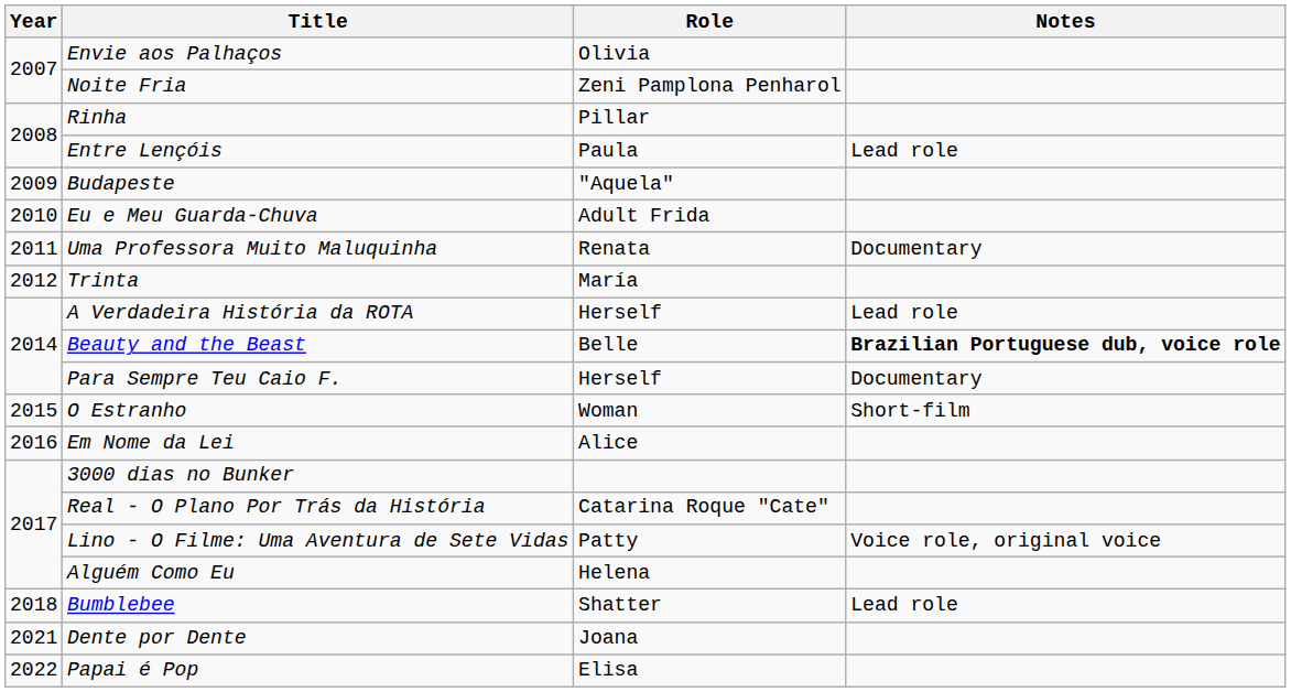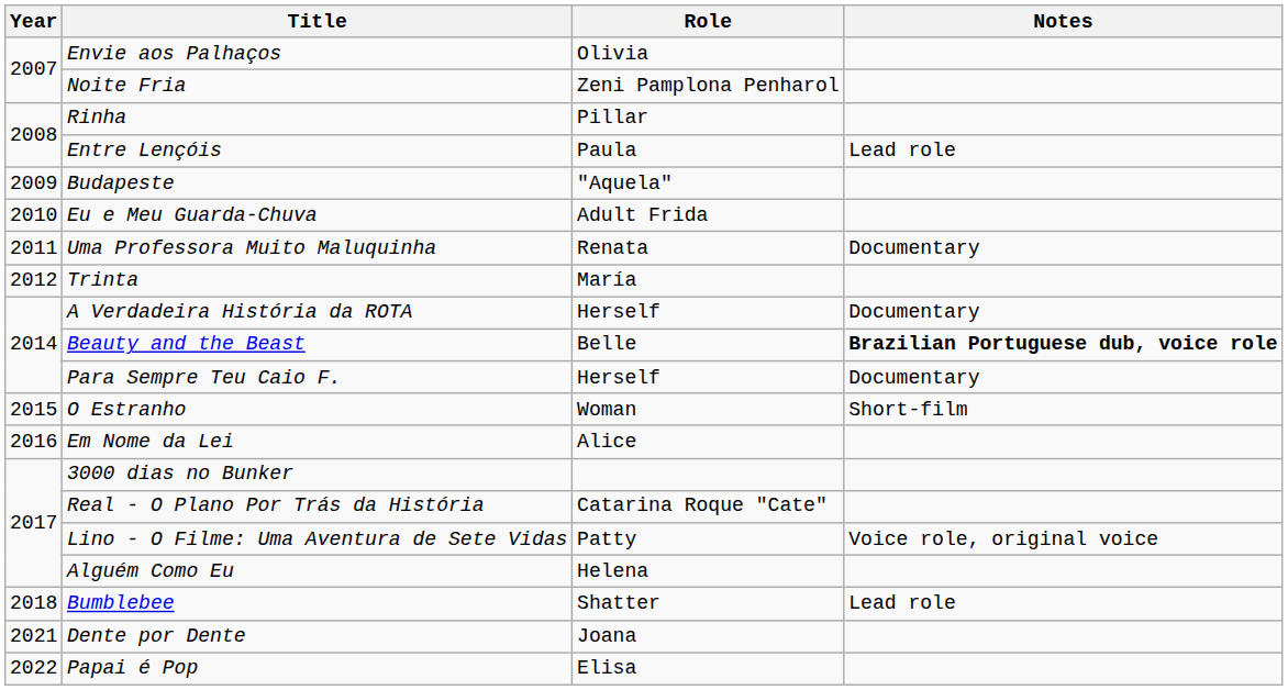 <table class="wikitable">
 <tr>
 <th>Year</th>
 <th>Title</th>
 <th>Role</th>
 <th>Notes</th>
 </tr>
 <tr>
 <td rowspan=2>2007</td>
 <td><em>Envie aos Palhaços</em></td>
 <td>Olivia</td>
 <td></td>
 </tr>
 <tr>
 <td><em>Noite Fria</em></td>
 <td>Zeni Pamplona Penharol</td>
 <td></td>
 </tr>
 <tr>
 <td rowspan="2">2008</td>
 <td><em>Rinha</em></td>
 <td>Pillar</td>
 <td></td>
 </tr>
 <tr>
 <td><em>Entre Lençóis</em></td>
 <td>Paula</td>
 <td>Lead role</td>
 </tr>
 <tr>
 <td>2009</td>
 <td><em>Budapeste</em></td>
 <td>"Aquela"</td>
 <td></td>
 </tr>
 <tr>
 <td>2010</td>
 <td><em>Eu e Meu Guarda-Chuva</em></td>
 <td>Adult Frida</td>
 <td></td>
 </tr>
 <tr>
 <td>2011</td>
 <td><em>Uma Professora Muito Maluquinha</em></td>
 <td>Renata</td>
 <td>Documentary</td>
 </tr>
 <tr>
 <td>2012</td>
 <td><em>Trinta</em></td>
 <td>María</td>
 <td></td>
 </tr>
 <tr>
 <td rowspan="3">2014</td>
 <td><em>A Verdadeira História da ROTA</em></td>
 <td>Herself</td>
-<td>Lead role</td>
+<td>Documentary</td>
 </tr>
 <tr>
 <td><em><a href='#'>Beauty and the Beast</a></em></td>
 <td>Belle</td>
 <td><strong>Brazilian Portuguese dub, voice role</strong></td>
 </tr>
 <tr>
 <td><em>Para Sempre Teu Caio F.</em></td>
 <td>Herself </td>
 <td>Documentary</td>
 </tr>
 <tr>
 <td>2015</td>
 <td><em>O Estranho</em></td>
 <td>Woman</td>
 <td>Short-film</td>
 </tr>
 <tr>
 <td>2016</td>
 <td><em>Em Nome da Lei</em></td>
 <td>Alice </td>
 <td></td>
 </tr>
 <tr>
 <td rowspan="4">2017</td>
 <td><em>3000 dias no Bunker</em></td>
 <td></td>
 <td></td>
 </tr>
 <tr>
 <td><em>Real - O Plano Por Trás da História</em></td>
 <td>Catarina Roque "Cate"</td>
 <td></td>
 </tr>
 <tr>
 <td><em>Lino - O Filme: Uma Aventura de Sete Vidas</em></td>
 <td>Patty</td>
 <td>Voice role, original voice</td>
 </tr>
 <tr>
 <td><em>Alguém Como Eu</em></td>
 <td>Helena</td>
 <td></td>
 </tr>
 <tr>
 <td>2018</td>
 <td><em><a href='#'>Bumblebee</a></em></td>
 <td>Shatter</td>
 <td>Lead role</td>
 </tr>
 <tr>
 <td>2021</td>
 <td><em>Dente por Dente</em></td>
 <td>Joana</td>
 <td></td>
 </tr>
 <tr>
 <td>2022</td>
 <td><em>Papai é Pop</em></td>
 <td>Elisa</td>
 <td></td>
 </tr>
 </table>
